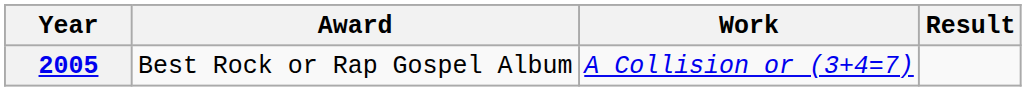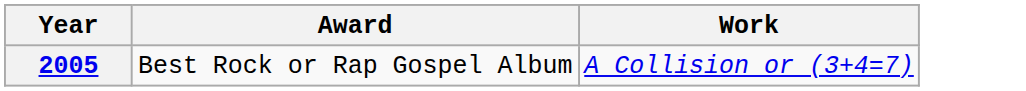 <table class="wikitable">
 <tr>
 <th style="width:60px;">Year</th>
 <th>Award</th>
 <th>Work</th>
-<th>Result</th>
 </tr>
 <tr>
 <th><a href='#'>2005</a></th>
 <td>Best Rock or Rap Gospel Album</td>
 <td><em><a href='#'>A Collision or (3+4=7)</a></em></td>
-<td></td>
 </tr>
 </table>
